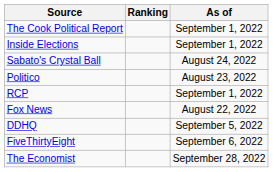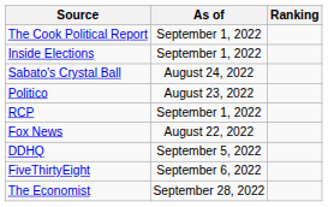 <table class="wikitable" style="text-align:center">
 <tr>
 <th>Source</th>
+<th>As of</th>
 <th>Ranking</th>
-<th>As of</th>
 </tr>
 <tr>
 <td align=left><a href='#'>The Cook Political Report</a></td>
+<td>September 1, 2022</td>
 <td></td>
-<td>September 1, 2022</td>
 </tr>
 <tr>
 <td align=left><a href='#'>Inside Elections</a></td>
+<td>September 1, 2022</td>
 <td></td>
-<td>September 1, 2022</td>
 </tr>
 <tr>
 <td align=left><a href='#'>Sabato's Crystal Ball</a></td>
+<td>August 24, 2022</td>
 <td></td>
-<td>August 24, 2022</td>
 </tr>
 <tr>
 <td align="left"><a href='#'>Politico</a></td>
+<td>August 23, 2022</td>
 <td></td>
-<td>August 23, 2022</td>
 </tr>
 <tr>
 <td align="left"><a href='#'>RCP</a></td>
+<td>September 1, 2022</td>
 <td></td>
-<td>September 1, 2022</td>
 </tr>
 <tr>
 <td align=left><a href='#'>Fox News</a></td>
+<td>August 22, 2022</td>
 <td></td>
-<td>August 22, 2022</td>
 </tr>
 <tr>
 <td align="left"><a href='#'>DDHQ</a></td>
+<td>September 5, 2022</td>
 <td></td>
-<td>September 5, 2022</td>
 </tr>
 <tr>
 <td align="left"><a href='#'>FiveThirtyEight</a></td>
+<td>September 6, 2022</td>
 <td></td>
-<td>September 6, 2022</td>
 </tr>
 <tr>
 <td align="left"><a href='#'>The Economist</a></td>
+<td>September 28, 2022</td>
 <td></td>
-<td>September 28, 2022</td>
 </tr>
 </table>
